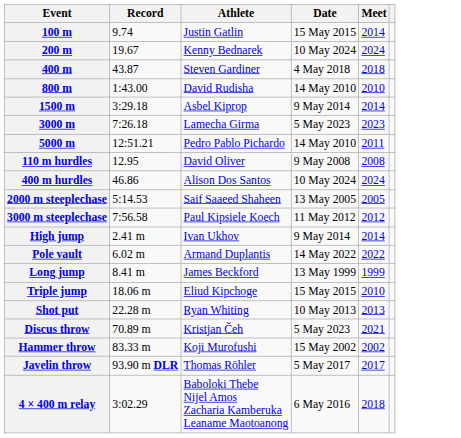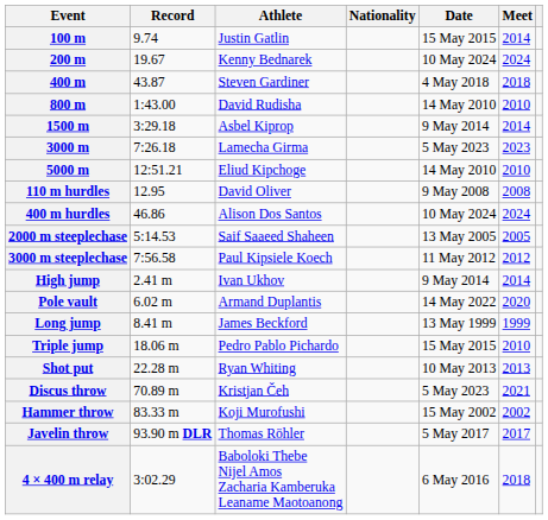 <table class="wikitable plainrowheaders sticky-header">
 <tr>
 <th scope="col">Event</th>
 <th scope="col">Record</th>
 <th scope="col">Athlete</th>
+<th scope="col">Nationality</th>
 <th scope="col">Date</th>
 <th scope="col">Meet</th>
 <th scope="col"></th>
 </tr>
 <tr>
 <th scope="row"><a href='#'>100 m</a></th>
 <td>9.74 </td>
 <td><a href='#'>Justin Gatlin</a></td>
+<td></td>
 <td>15 May 2015</td>
 <td><a href='#'>2014</a></td>
 <td></td>
 </tr>
 <tr>
 <th scope="row"><a href='#'>200 m</a></th>
 <td>19.67 </td>
 <td><a href='#'>Kenny Bednarek</a></td>
+<td></td>
 <td>10 May 2024</td>
 <td><a href='#'>2024</a></td>
 <td></td>
 </tr>
 <tr>
 <th scope="row"><a href='#'>400 m</a></th>
 <td>43.87</td>
 <td><a href='#'>Steven Gardiner</a></td>
+<td></td>
 <td>4 May 2018</td>
 <td><a href='#'>2018</a></td>
 <td></td>
 </tr>
 <tr>
 <th scope="row"><a href='#'>800 m</a></th>
 <td>1:43.00</td>
 <td><a href='#'>David Rudisha</a></td>
+<td></td>
 <td>14 May 2010</td>
 <td><a href='#'>2010</a></td>
 <td></td>
 </tr>
 <tr>
 <th scope="row"><a href='#'>1500 m</a></th>
 <td>3:29.18</td>
 <td><a href='#'>Asbel Kiprop</a></td>
+<td></td>
 <td>9 May 2014</td>
 <td><a href='#'>2014</a></td>
 <td></td>
 </tr>
 <tr>
 <th scope="row"><a href='#'>3000 m</a></th>
 <td>7:26.18</td>
 <td><a href='#'>Lamecha Girma</a></td>
+<td></td>
 <td>5 May 2023</td>
 <td><a href='#'>2023</a></td>
 <td></td>
 </tr>
 <tr>
 <th scope="row"><a href='#'>5000 m</a></th>
 <td>12:51.21</td>
-<td><a href='#'>Pedro Pablo Pichardo</a></td>
+<td><a href='#'>Eliud Kipchoge</a></td>
+<td></td>
 <td>14 May 2010</td>
-<td><a href='#'>2011</a></td>
+<td><a href='#'>2010</a></td>
 <td></td>
 </tr>
 <tr>
 <th scope="row"><a href='#'>110 m hurdles</a></th>
 <td>12.95</td>
 <td><a href='#'>David Oliver</a></td>
+<td></td>
 <td>9 May 2008</td>
 <td><a href='#'>2008</a></td>
 <td></td>
 </tr>
 <tr>
 <th scope="row"><a href='#'>400 m hurdles</a></th>
 <td>46.86</td>
 <td><a href='#'>Alison Dos Santos</a></td>
+<td></td>
 <td>10 May 2024</td>
 <td><a href='#'>2024</a></td>
 <td></td>
 </tr>
 <tr>
 <th scope="row"><a href='#'>2000 m steeplechase</a></th>
 <td>5:14.53</td>
 <td><a href='#'>Saif Saaeed Shaheen</a></td>
+<td></td>
 <td>13 May 2005</td>
 <td><a href='#'>2005</a></td>
 <td></td>
 </tr>
 <tr>
 <th scope="row"><a href='#'>3000 m steeplechase</a></th>
 <td>7:56.58</td>
 <td><a href='#'>Paul Kipsiele Koech</a></td>
+<td></td>
 <td>11 May 2012</td>
 <td><a href='#'>2012</a></td>
 <td></td>
 </tr>
 <tr>
 <th scope="row"><a href='#'>High jump</a></th>
 <td>2.41 m</td>
 <td><a href='#'>Ivan Ukhov</a></td>
+<td></td>
 <td>9 May 2014</td>
 <td><a href='#'>2014</a></td>
 <td></td>
 </tr>
 <tr>
 <th scope="row"><a href='#'>Pole vault</a></th>
 <td>6.02 m</td>
 <td><a href='#'>Armand Duplantis</a></td>
+<td></td>
 <td>14 May 2022</td>
-<td><a href='#'>2022</a></td>
+<td><a href='#'>2020</a></td>
 <td></td>
 </tr>
 <tr>
 <th scope="row"><a href='#'>Long jump</a></th>
 <td>8.41 m </td>
 <td><a href='#'>James Beckford</a></td>
+<td></td>
 <td>13 May 1999</td>
 <td><a href='#'>1999</a></td>
 <td></td>
 </tr>
 <tr>
 <th scope="row"><a href='#'>Triple jump</a></th>
 <td>18.06 m </td>
-<td><a href='#'>Eliud Kipchoge</a></td>
+<td><a href='#'>Pedro Pablo Pichardo</a></td>
+<td></td>
 <td>15 May 2015</td>
 <td><a href='#'>2010</a></td>
 <td></td>
 </tr>
 <tr>
 <th scope="row"><a href='#'>Shot put</a></th>
 <td>22.28 m</td>
 <td><a href='#'>Ryan Whiting</a></td>
+<td></td>
 <td>10 May 2013</td>
 <td><a href='#'>2013</a></td>
 <td></td>
 </tr>
 <tr>
 <th scope="row"><a href='#'>Discus throw</a></th>
 <td>70.89 m</td>
 <td><a href='#'>Kristjan Čeh</a></td>
+<td></td>
 <td>5 May 2023</td>
 <td><a href='#'>2021</a></td>
 <td></td>
 </tr>
 <tr>
 <th scope="row"><a href='#'>Hammer throw</a></th>
 <td>83.33 m</td>
 <td><a href='#'>Koji Murofushi</a></td>
+<td></td>
 <td>15 May 2002</td>
 <td><a href='#'>2002</a></td>
 <td></td>
 </tr>
 <tr>
 <th scope="row"><a href='#'>Javelin throw</a></th>
 <td>93.90 m <strong><a href='#'>DLR</a></strong></td>
 <td><a href='#'>Thomas Röhler</a></td>
+<td></td>
 <td>5 May 2017</td>
 <td><a href='#'>2017</a></td>
 <td></td>
 </tr>
 <tr>
 <th scope="row"><a href='#'>4 × 400 m relay</a></th>
 <td>3:02.29</td>
 <td><a href='#'>Baboloki Thebe</a><br><a href='#'>Nijel Amos</a><br><a href='#'>Zacharia Kamberuka</a><br><a href='#'>Leaname Maotoanong</a></td>
+<td></td>
 <td>6 May 2016</td>
 <td><a href='#'>2018</a></td>
 <td></td>
 </tr>
 </table>
